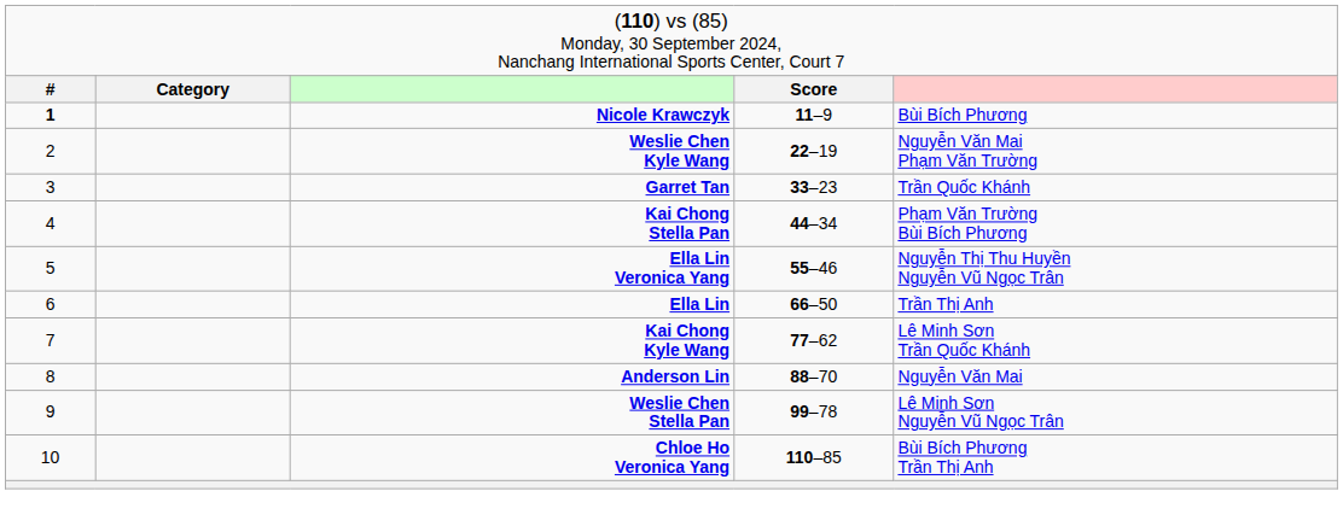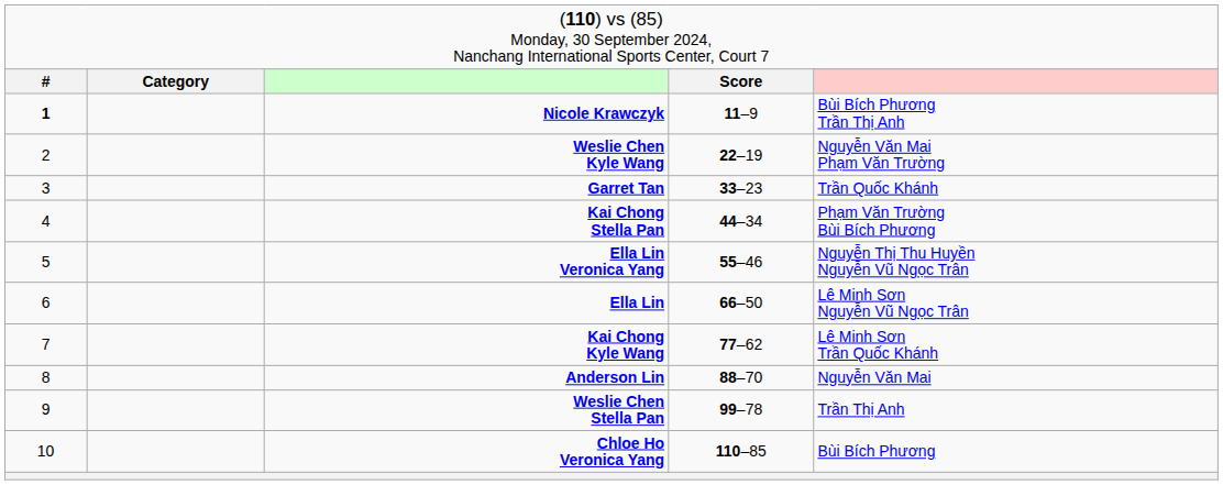 <table class="wikitable mw-collapsible mw-collapsed" style="font-size:90%; text-align:center" width="90%">
 <tr>
 <td colspan="5"><big>(<strong>110</strong>) <strong></strong> vs  (85)</big><br>Monday, 30 September 2024, <br>Nanchang International Sports Center, Court 7</td>
 </tr>
 <tr>
 <th width="25">#</th>
 <th width="50">Category</th>
 <th style="background-color:#CCFFCC" width="150"></th>
 <th width="50">Score<br></th>
 <th style="background-color:#FFCCCC" width="150"></th>
 </tr>
 <tr>
 <td><strong>1</strong></td>
 <td></td>
 <td align="right"><strong><a href='#'>Nicole Krawczyk</a> </strong></td>
 <td><strong>11</strong>–9<br></td>
-<td align="left"> <a href='#'>Bùi Bích Phương</a></td>
+<td align="left"> <a href='#'>Bùi Bích Phương</a><br> <a href='#'>Trần Thị Anh</a></td>
 </tr>
 <tr>
 <td>2</td>
 <td></td>
 <td align="right"><strong><a href='#'>Weslie Chen</a> <br><a href='#'>Kyle Wang</a> </strong></td>
 <td><strong>22</strong>–19<br></td>
 <td align="left"> <a href='#'>Nguyễn Văn Mai</a><br> <a href='#'>Phạm Văn Trường</a></td>
 </tr>
 <tr>
 <td>3</td>
 <td></td>
 <td align="right"><strong><a href='#'>Garret Tan</a> </strong></td>
 <td><strong>33</strong>–23<br></td>
 <td align="left"> <a href='#'>Trần Quốc Khánh</a></td>
 </tr>
 <tr>
 <td>4</td>
 <td></td>
 <td align="right"><strong><a href='#'>Kai Chong</a> <br><a href='#'>Stella Pan</a> </strong></td>
 <td><strong>44</strong>–34<br></td>
 <td align="left"> <a href='#'>Phạm Văn Trường</a><br> <a href='#'>Bùi Bích Phương</a></td>
 </tr>
 <tr>
 <td>5</td>
 <td></td>
 <td align="right"><strong><a href='#'>Ella Lin</a> <br><a href='#'>Veronica Yang</a> </strong></td>
 <td><strong>55</strong>–46<br></td>
 <td align="left"> <a href='#'>Nguyễn Thị Thu Huyền</a><br> <a href='#'>Nguyễn Vũ Ngọc Trân</a></td>
 </tr>
 <tr>
 <td>6</td>
 <td></td>
 <td align="right"><strong><a href='#'>Ella Lin</a> </strong></td>
 <td><strong>66</strong>–50<br></td>
-<td align="left"> <a href='#'>Trần Thị Anh</a></td>
+<td align="left"> <a href='#'>Lê Minh Sơn</a><br> <a href='#'>Nguyễn Vũ Ngọc Trân</a></td>
 </tr>
 <tr>
 <td>7</td>
 <td></td>
 <td align="right"><strong><a href='#'>Kai Chong</a> <br><a href='#'>Kyle Wang</a> </strong></td>
 <td><strong>77</strong>–62<br></td>
 <td align="left"> <a href='#'>Lê Minh Sơn</a><br> <a href='#'>Trần Quốc Khánh</a></td>
 </tr>
 <tr>
 <td>8</td>
 <td></td>
 <td align="right"><strong><a href='#'>Anderson Lin</a> </strong></td>
 <td><strong>88</strong>–70<br></td>
 <td align="left"> <a href='#'>Nguyễn Văn Mai</a></td>
 </tr>
 <tr>
 <td>9</td>
 <td></td>
 <td align="right"><strong><a href='#'>Weslie Chen</a> <br><a href='#'>Stella Pan</a> </strong></td>
 <td><strong>99</strong>–78<br></td>
-<td align="left"> <a href='#'>Lê Minh Sơn</a><br> <a href='#'>Nguyễn Vũ Ngọc Trân</a></td>
+<td align="left"> <a href='#'>Trần Thị Anh</a></td>
 </tr>
 <tr>
 <td>10</td>
 <td></td>
 <td align="right"><strong><a href='#'>Chloe Ho</a> <br><a href='#'>Veronica Yang</a> </strong></td>
 <td><strong>110</strong>–85<br></td>
-<td align="left"> <a href='#'>Bùi Bích Phương</a><br> <a href='#'>Trần Thị Anh</a></td>
+<td align="left"> <a href='#'>Bùi Bích Phương</a></td>
 </tr>
 <tr>
 <th colspan="5"></th>
 </tr>
 </table>
